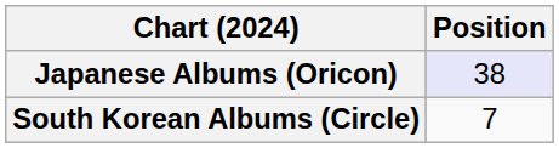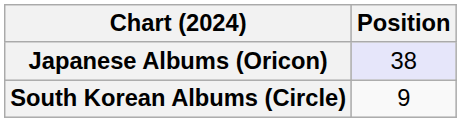 <table class="wikitable sortable plainrowheaders" style="text-align:center">
 <tr>
 <th scope="col">Chart (2024)</th>
 <th scope="col">Position</th>
 </tr>
 <tr>
 <th scope="row">Japanese Albums (Oricon)</th>
 <td style="background: lavender;">38</td>
 </tr>
 <tr>
 <th scope="row">South Korean Albums (Circle)</th>
-<td>7</td>
+<td>9</td>
 </tr>
 </table>
